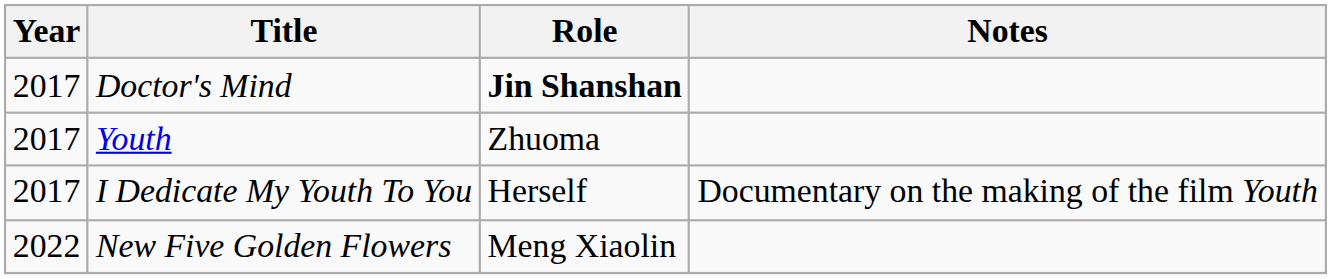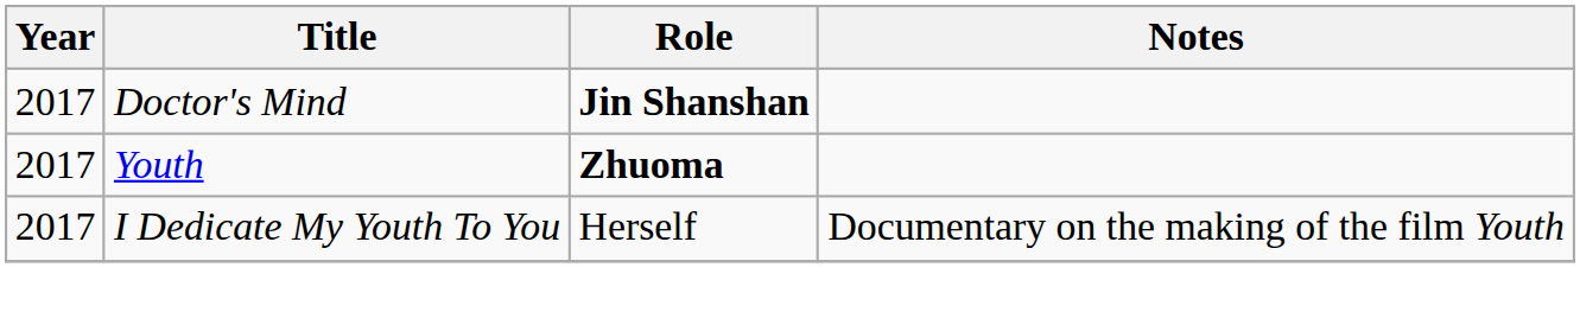 <table class="wikitable">
 <tr>
 <th>Year</th>
 <th>Title</th>
 <th>Role</th>
 <th>Notes</th>
 </tr>
 <tr>
 <td>2017</td>
 <td><em>Doctor's Mind</em></td>
 <td><strong>Jin Shanshan</strong></td>
 <td></td>
 </tr>
 <tr>
 <td>2017</td>
 <td><em><a href='#'>Youth</a></em></td>
-<td>Zhuoma</td>
+<td><strong>Zhuoma</strong></td>
 <td></td>
 </tr>
 <tr>
 <td>2017</td>
 <td><em>I Dedicate My Youth To You</em></td>
 <td>Herself</td>
 <td>Documentary on the making of the film <em>Youth</em></td>
 </tr>
 <tr>
-<td>2022</td>
-<td><em>New Five Golden Flowers</em></td>
-<td>Meng Xiaolin</td>
-<td></td>
-</tr>
-<tr>
 </tr>
 </table>
